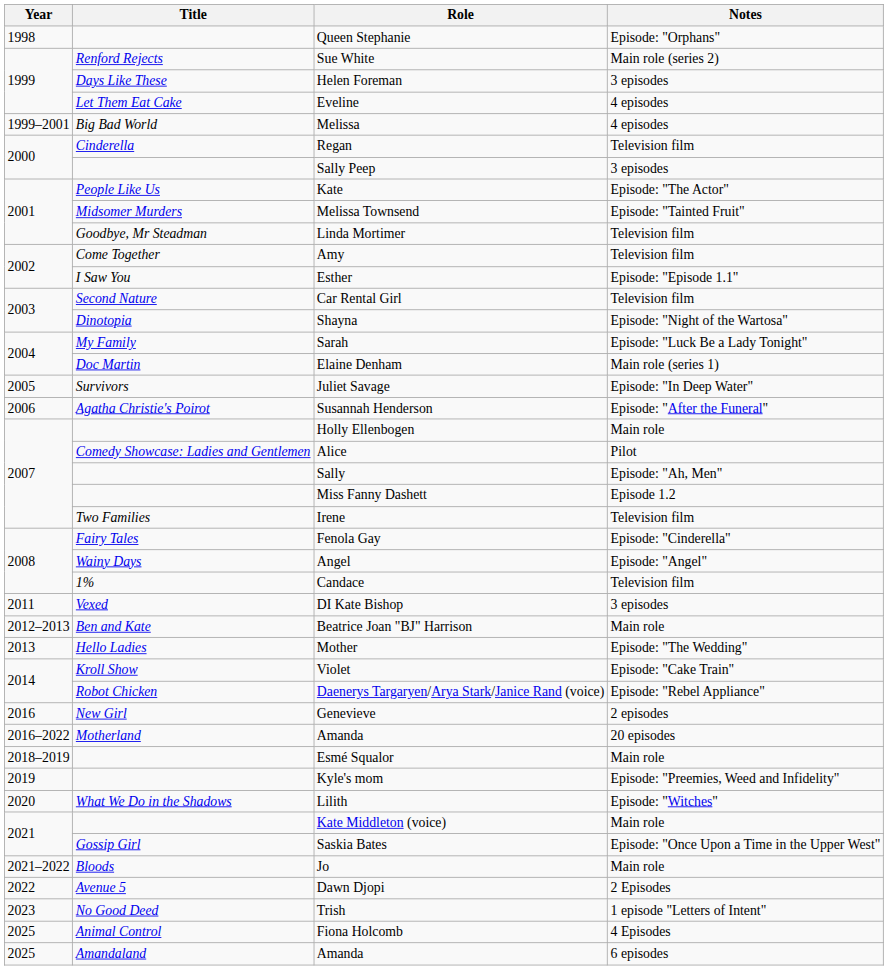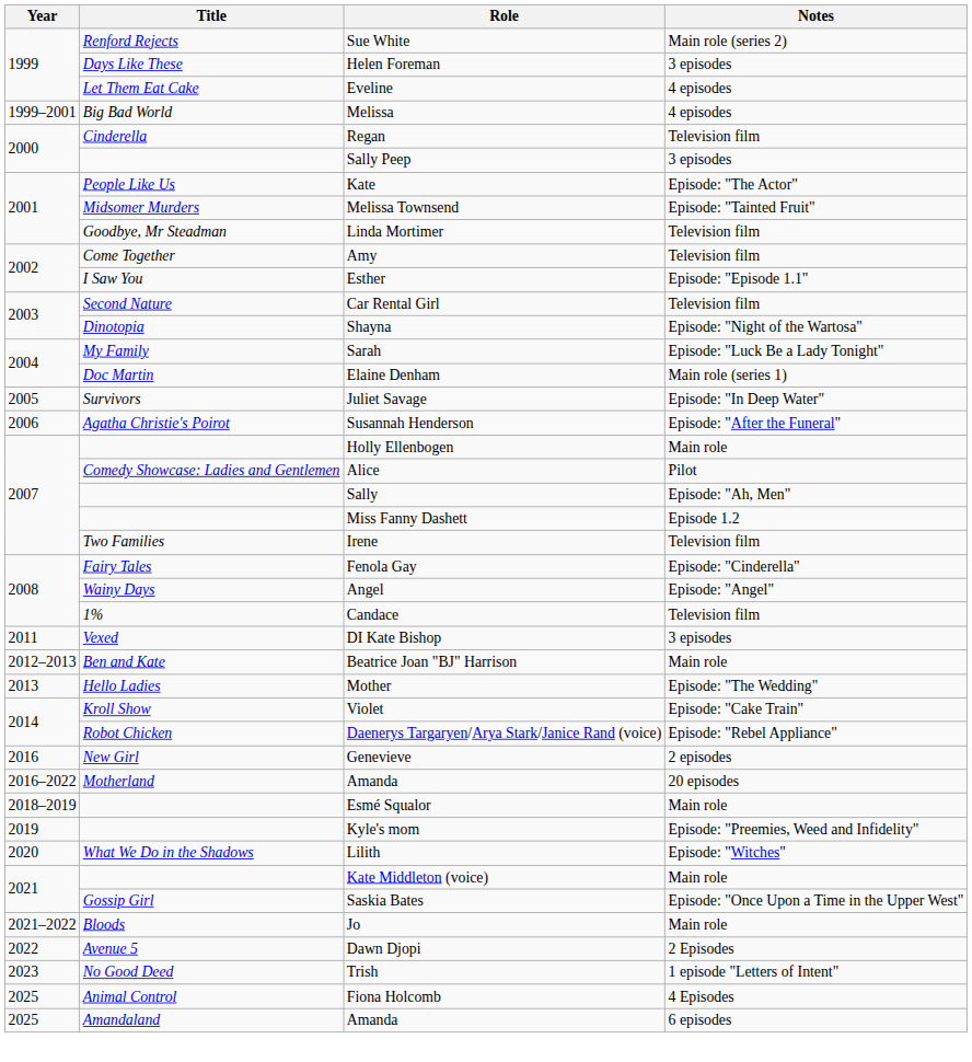 <table class="wikitable sortable">
 <tr>
 <th>Year</th>
 <th>Title</th>
 <th>Role</th>
 <th class="unsortable">Notes</th>
-</tr>
-<tr>
-<td>1998</td>
-<td><em></em></td>
-<td>Queen Stephanie</td>
-<td>Episode: "Orphans"</td>
 </tr>
 <tr>
 <td rowspan="3">1999</td>
 <td><em><a href='#'>Renford Rejects</a></em></td>
 <td>Sue White</td>
 <td>Main role (series 2)</td>
 </tr>
 <tr>
 <td><em><a href='#'>Days Like These</a></em></td>
 <td>Helen Foreman</td>
 <td>3 episodes</td>
 </tr>
 <tr>
 <td><em><a href='#'>Let Them Eat Cake</a></em></td>
 <td>Eveline</td>
 <td>4 episodes</td>
 </tr>
 <tr>
 <td>1999–2001</td>
 <td><em>Big Bad World</em></td>
 <td>Melissa</td>
 <td>4 episodes</td>
 </tr>
 <tr>
 <td rowspan="2">2000</td>
 <td><em><a href='#'>Cinderella</a></em></td>
 <td>Regan</td>
 <td>Television film</td>
 </tr>
 <tr>
 <td><em></em></td>
 <td>Sally Peep</td>
 <td>3 episodes</td>
 </tr>
 <tr>
 <td rowspan="3">2001</td>
 <td><em><a href='#'>People Like Us</a></em></td>
 <td>Kate</td>
 <td>Episode: "The Actor"</td>
 </tr>
 <tr>
 <td><em><a href='#'>Midsomer Murders</a></em></td>
 <td>Melissa Townsend</td>
 <td>Episode: "Tainted Fruit"</td>
 </tr>
 <tr>
 <td><em>Goodbye, Mr Steadman</em></td>
 <td>Linda Mortimer</td>
 <td>Television film</td>
 </tr>
 <tr>
 <td rowspan="2">2002</td>
 <td><em>Come Together</em></td>
 <td>Amy</td>
 <td>Television film</td>
 </tr>
 <tr>
 <td><em>I Saw You</em></td>
 <td>Esther</td>
 <td>Episode: "Episode 1.1"</td>
 </tr>
 <tr>
 <td rowspan="2">2003</td>
 <td><em><a href='#'>Second Nature</a></em></td>
 <td>Car Rental Girl</td>
 <td>Television film</td>
 </tr>
 <tr>
 <td><em><a href='#'>Dinotopia</a></em></td>
 <td>Shayna</td>
 <td>Episode: "Night of the Wartosa"</td>
 </tr>
 <tr>
 <td rowspan="2">2004</td>
 <td><em><a href='#'>My Family</a></em></td>
 <td>Sarah</td>
 <td>Episode: "Luck Be a Lady Tonight"</td>
 </tr>
 <tr>
 <td><em><a href='#'>Doc Martin</a></em></td>
 <td>Elaine Denham</td>
 <td>Main role (series 1)</td>
 </tr>
 <tr>
 <td>2005</td>
 <td><em>Survivors</em></td>
 <td>Juliet Savage</td>
 <td>Episode: "In Deep Water"</td>
 </tr>
 <tr>
 <td>2006</td>
 <td><em><a href='#'>Agatha Christie's Poirot</a></em></td>
 <td>Susannah Henderson</td>
 <td>Episode: "<a href='#'>After the Funeral</a>"</td>
 </tr>
 <tr>
 <td rowspan="5">2007</td>
 <td><em></em></td>
 <td>Holly Ellenbogen</td>
 <td>Main role</td>
 </tr>
 <tr>
 <td><em><a href='#'>Comedy Showcase: Ladies and Gentlemen</a></em></td>
 <td>Alice</td>
 <td>Pilot</td>
 </tr>
 <tr>
 <td><em></em></td>
 <td>Sally</td>
 <td>Episode: "Ah, Men"</td>
 </tr>
 <tr>
 <td><em></em></td>
 <td>Miss Fanny Dashett</td>
 <td>Episode 1.2</td>
 </tr>
 <tr>
 <td><em>Two Families</em></td>
 <td>Irene</td>
 <td>Television film</td>
 </tr>
 <tr>
 <td rowspan="3">2008</td>
 <td><a href='#'><em>Fairy Tales</em></a></td>
 <td>Fenola Gay</td>
 <td>Episode: "Cinderella"</td>
 </tr>
 <tr>
 <td><em><a href='#'>Wainy Days</a></em></td>
 <td>Angel</td>
 <td>Episode: "Angel"</td>
 </tr>
 <tr>
 <td><em>1%</em></td>
 <td>Candace</td>
 <td>Television film</td>
 </tr>
 <tr>
 <td>2011</td>
 <td><em><a href='#'>Vexed</a></em></td>
 <td>DI Kate Bishop</td>
 <td>3 episodes</td>
 </tr>
 <tr>
 <td>2012–2013</td>
 <td><em><a href='#'>Ben and Kate</a></em></td>
 <td>Beatrice Joan "BJ" Harrison</td>
 <td>Main role</td>
 </tr>
 <tr>
 <td>2013</td>
 <td><em><a href='#'>Hello Ladies</a></em></td>
 <td>Mother</td>
 <td>Episode: "The Wedding"</td>
 </tr>
 <tr>
 <td rowspan="2">2014</td>
 <td><em><a href='#'>Kroll Show</a></em></td>
 <td>Violet</td>
 <td>Episode: "Cake Train"</td>
 </tr>
 <tr>
 <td><em><a href='#'>Robot Chicken</a></em></td>
 <td><a href='#'>Daenerys Targaryen</a>/<a href='#'>Arya Stark</a>/<a href='#'>Janice Rand</a> (voice)</td>
 <td>Episode: "Rebel Appliance"</td>
 </tr>
 <tr>
 <td>2016</td>
 <td><em><a href='#'>New Girl</a></em></td>
 <td>Genevieve</td>
 <td>2 episodes</td>
 </tr>
 <tr>
 <td>2016–2022</td>
 <td><em><a href='#'>Motherland</a></em></td>
 <td>Amanda</td>
 <td>20 episodes</td>
 </tr>
 <tr>
 <td>2018–2019</td>
 <td><em></em></td>
 <td>Esmé Squalor</td>
 <td>Main role</td>
 </tr>
 <tr>
 <td>2019</td>
 <td><em></em></td>
 <td>Kyle's mom</td>
 <td>Episode: "Preemies, Weed and Infidelity"</td>
 </tr>
 <tr>
 <td>2020</td>
 <td><em><a href='#'>What We Do in the Shadows</a></em></td>
 <td>Lilith</td>
 <td>Episode: "<a href='#'>Witches</a>"</td>
 </tr>
 <tr>
 <td rowspan="2">2021</td>
 <td><em></em></td>
 <td><a href='#'>Kate Middleton</a> (voice)</td>
 <td>Main role</td>
 </tr>
 <tr>
 <td><em><a href='#'>Gossip Girl</a></em></td>
 <td>Saskia Bates</td>
 <td>Episode: "Once Upon a Time in the Upper West"</td>
 </tr>
 <tr>
 <td>2021–2022</td>
 <td><em><a href='#'>Bloods</a></em></td>
 <td>Jo</td>
 <td>Main role</td>
 </tr>
 <tr>
 <td>2022</td>
 <td><em><a href='#'>Avenue 5</a></em></td>
 <td>Dawn Djopi</td>
 <td>2 Episodes</td>
 </tr>
 <tr>
 <td>2023</td>
 <td><em><a href='#'>No Good Deed</a></em></td>
 <td>Trish</td>
 <td>1 episode "Letters of Intent"</td>
 </tr>
 <tr>
 <td>2025</td>
 <td><em><a href='#'>Animal Control</a></em></td>
 <td>Fiona Holcomb</td>
 <td>4 Episodes</td>
 </tr>
 <tr>
 <td>2025</td>
 <td><em><a href='#'>Amandaland</a></em></td>
 <td>Amanda</td>
 <td>6 episodes</td>
 </tr>
 </table>
